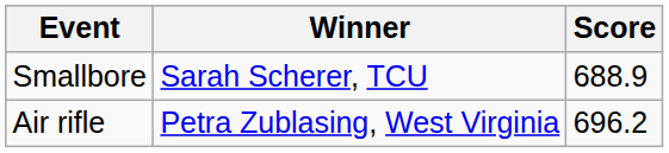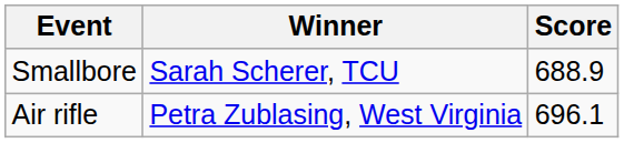 <table class="wikitable sortable">
 <tr>
 <th>Event</th>
 <th>Winner</th>
 <th>Score</th>
 </tr>
 <tr>
 <td>Smallbore</td>
 <td><a href='#'>Sarah Scherer</a>, <a href='#'>TCU</a></td>
 <td>688.9</td>
 </tr>
 <tr>
 <td>Air rifle</td>
 <td><a href='#'>Petra Zublasing</a>, <a href='#'>West Virginia</a></td>
-<td>696.2</td>
+<td>696.1</td>
 </tr>
 </table>
